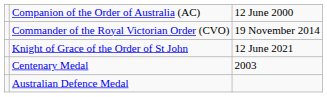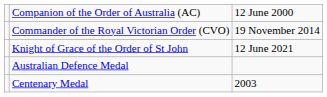 <table class="wikitable">
 <tr>
 <td></td>
 <td><a href='#'>Companion of the Order of Australia</a> (AC)</td>
 <td>12 June 2000</td>
 </tr>
 <tr>
 <td></td>
 <td><a href='#'>Commander of the Royal Victorian Order</a> (CVO)</td>
 <td>19 November 2014</td>
 </tr>
 <tr>
 <td></td>
 <td><a href='#'>Knight of Grace of the Order of St John</a></td>
 <td>12 June 2021</td>
 </tr>
 <tr>
 <td></td>
+<td><a href='#'>Australian Defence Medal</a></td>
+<td></td>
+</tr>
+<tr>
+<td></td>
 <td><a href='#'>Centenary Medal</a></td>
 <td>2003</td>
 </tr>
-<tr>
-<td></td>
-<td><a href='#'>Australian Defence Medal</a></td>
-<td></td>
-</tr>
 </table>
